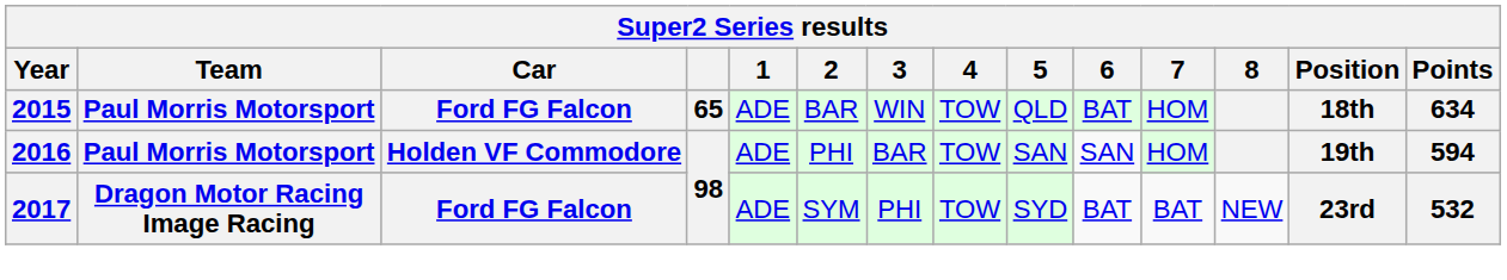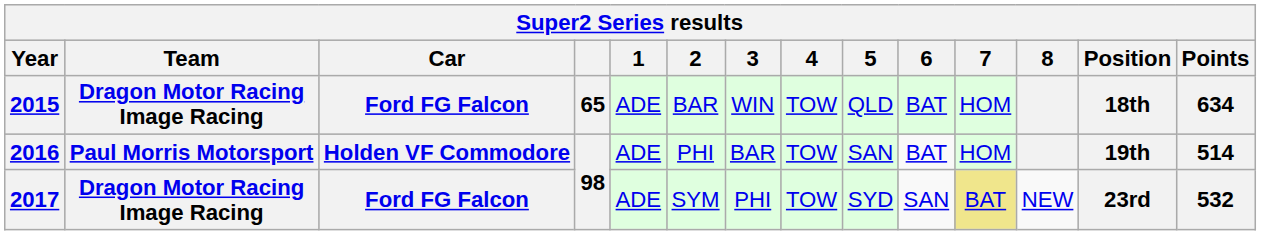 <table class="wikitable" style="text-align:center; font-size:90%">
 <tr>
 <th colspan="44"><a href='#'>Super2 Series</a> results</th>
 </tr>
 <tr>
 <th>Year</th>
 <th>Team</th>
 <th>Car</th>
 <th></th>
 <th>1</th>
 <th>2</th>
 <th>3</th>
 <th>4</th>
 <th>5</th>
 <th>6</th>
 <th>7</th>
 <th>8</th>
 <th>Position</th>
 <th>Points</th>
 </tr>
 <tr>
 <th><a href='#'>2015</a></th>
-<th><a href='#'>Paul Morris Motorsport</a></th>
+<th><a href='#'>Dragon Motor Racing</a><br>Image Racing</th>
 <th><a href='#'>Ford FG Falcon</a></th>
 <th>65</th>
 <td style="background: #dfffdf"><a href='#'>ADE</a><br></td>
 <td style="background: #dfffdf"><a href='#'>BAR</a><br></td>
 <td style="background: #dfffdf"><a href='#'>WIN</a><br></td>
 <td style="background: #dfffdf"><a href='#'>TOW</a><br></td>
 <td style="background: #dfffdf"><a href='#'>QLD</a><br></td>
 <td style="background: #dfffdf"><a href='#'>BAT</a><br></td>
 <td style="background: #dfffdf"><a href='#'>HOM</a><br></td>
 <th></th>
 <th>18th</th>
 <th>634</th>
 </tr>
 <tr>
 <th><a href='#'>2016</a></th>
 <th><a href='#'>Paul Morris Motorsport</a></th>
 <th><a href='#'>Holden VF Commodore</a></th>
 <th rowspan=2>98</th>
 <td style="background: #dfffdf"><a href='#'>ADE</a><br></td>
 <td style="background: #dfffdf"><a href='#'>PHI</a><br></td>
 <td style="background: #dfffdf"><a href='#'>BAR</a><br></td>
 <td style="background: #dfffdf"><a href='#'>TOW</a><br></td>
 <td style="background: #dfffdf"><a href='#'>SAN</a><br></td>
-<td><a href='#'>SAN</a></td>
+<td><a href='#'>BAT</a></td>
 <td style="background: #dfffdf"><a href='#'>HOM</a><br></td>
 <th></th>
 <th>19th</th>
-<th>594</th>
+<th>514</th>
 </tr>
 <tr>
 <th><a href='#'>2017</a></th>
 <th><a href='#'>Dragon Motor Racing</a><br>Image Racing</th>
 <th><a href='#'>Ford FG Falcon</a></th>
 <td style="background: #dfffdf"><a href='#'>ADE</a><br></td>
 <td style="background: #dfffdf"><a href='#'>SYM</a><br></td>
 <td style="background: #dfffdf"><a href='#'>PHI</a><br></td>
 <td style="background: #dfffdf"><a href='#'>TOW</a> <br></td>
 <td style="background: #dfffdf"><a href='#'>SYD</a> <br></td>
-<td><a href='#'>BAT</a></td>
-<td><a href='#'>BAT</a></td>
+<td><a href='#'>SAN</a></td>
+<td style="background: khaki;"><a href='#'>BAT</a></td>
 <td><a href='#'>NEW</a></td>
 <th>23rd</th>
 <th>532</th>
 </tr>
 </table>
